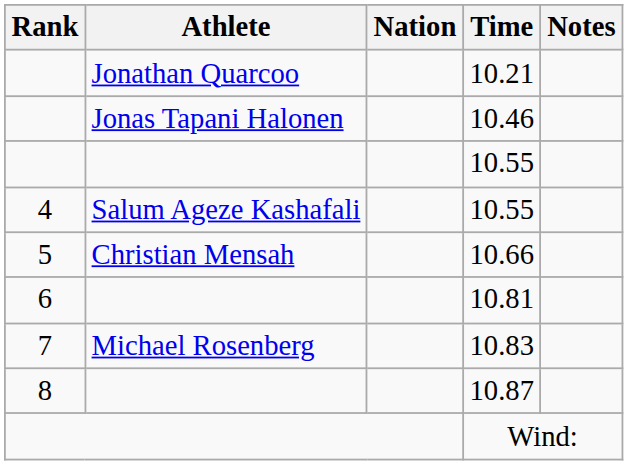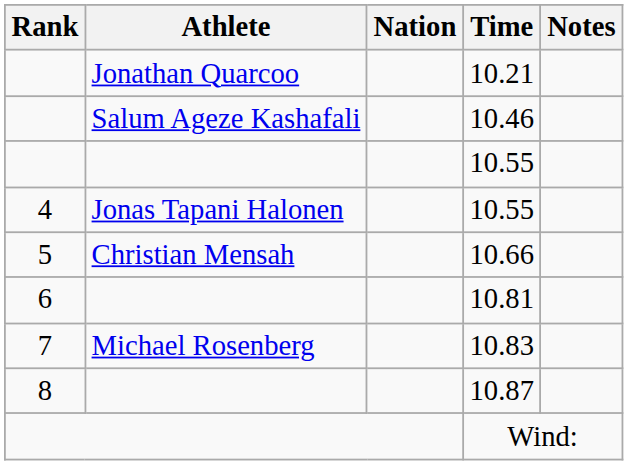 <table class="wikitable sortable" style="text-align:center;">
 <tr>
 <th scope="col" style="width: 10px;">Rank</th>
 <th scope="col">Athlete</th>
 <th scope="col">Nation</th>
 <th scope="col">Time</th>
 <th scope="col">Notes</th>
 </tr>
 <tr>
 <td></td>
 <td align=left><a href='#'>Jonathan Quarcoo</a></td>
 <td align=left></td>
 <td>10.21</td>
 <td></td>
 </tr>
 <tr>
 <td></td>
-<td align=left><a href='#'>Jonas Tapani Halonen</a></td>
+<td align=left><a href='#'>Salum Ageze Kashafali</a></td>
 <td align=left></td>
 <td>10.46</td>
 <td></td>
 </tr>
 <tr>
 <td></td>
 <td align=left></td>
 <td align=left></td>
 <td>10.55</td>
 <td></td>
 </tr>
 <tr>
 <td>4</td>
-<td align=left><a href='#'>Salum Ageze Kashafali</a></td>
+<td align=left><a href='#'>Jonas Tapani Halonen</a></td>
 <td align=left></td>
 <td>10.55</td>
 <td></td>
 </tr>
 <tr>
 <td>5</td>
 <td align=left><a href='#'>Christian Mensah</a></td>
 <td align=left></td>
 <td>10.66</td>
 <td></td>
 </tr>
 <tr>
 <td>6</td>
 <td align=left></td>
 <td align=left></td>
 <td>10.81</td>
 <td></td>
 </tr>
 <tr>
 <td>7</td>
 <td align=left><a href='#'>Michael Rosenberg</a></td>
 <td align=left></td>
 <td>10.83</td>
 <td></td>
 </tr>
 <tr>
 <td>8</td>
 <td align=left></td>
 <td align=left></td>
 <td>10.87</td>
 <td></td>
 </tr>
 <tr class="sortbottom">
 <td colspan="3"></td>
 <td colspan="2">Wind: </td>
 </tr>
 </table>
